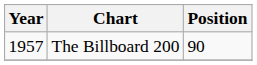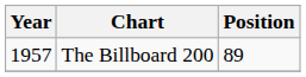 <table class="wikitable">
 <tr>
 <th>Year</th>
 <th>Chart</th>
 <th>Position</th>
 </tr>
 <tr>
 <td>1957</td>
 <td>The Billboard 200</td>
-<td>90</td>
+<td>89</td>
 </tr>
 <tr>
 </tr>
 </table>
